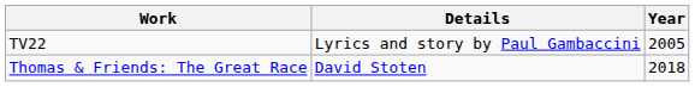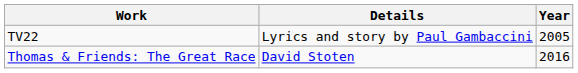 <table class="wikitable">
 <tr>
 <th>Work</th>
 <th>Details</th>
 <th>Year</th>
 </tr>
 <tr>
 <td>TV22</td>
 <td>Lyrics and story by <a href='#'>Paul Gambaccini</a></td>
 <td>2005</td>
 </tr>
 <tr>
 <td><a href='#'>Thomas & Friends: The Great Race</a></td>
 <td><a href='#'>David Stoten</a></td>
-<td>2018</td>
+<td>2016</td>
 </tr>
 </table>
